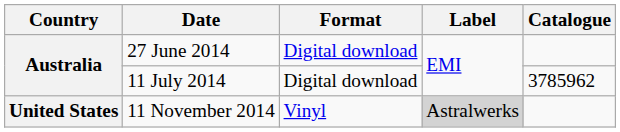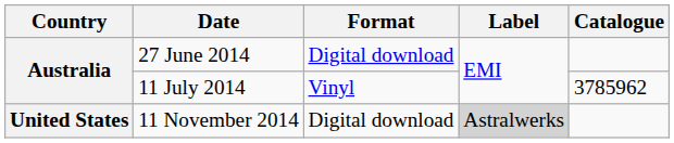 <table class="wikitable plainrowheaders">
 <tr>
 <th scope="col">Country</th>
 <th scope="col">Date</th>
 <th scope="col">Format</th>
 <th scope="col">Label</th>
 <th scope="col">Catalogue</th>
 </tr>
 <tr>
 <th scope="row" rowspan="2">Australia</th>
 <td>27 June 2014</td>
 <td><a href='#'>Digital download</a></td>
 <td rowspan="2"><a href='#'>EMI</a></td>
 <td></td>
 </tr>
 <tr>
 <td>11 July 2014</td>
-<td>Digital download</td>
+<td><a href='#'>Vinyl</a></td>
 <td>3785962</td>
 </tr>
 <tr>
 <th scope="row">United States</th>
 <td>11 November 2014</td>
-<td><a href='#'>Vinyl</a></td>
+<td>Digital download</td>
 <td style="background: lightgrey;">Astralwerks</td>
 <td></td>
 </tr>
 </table>
